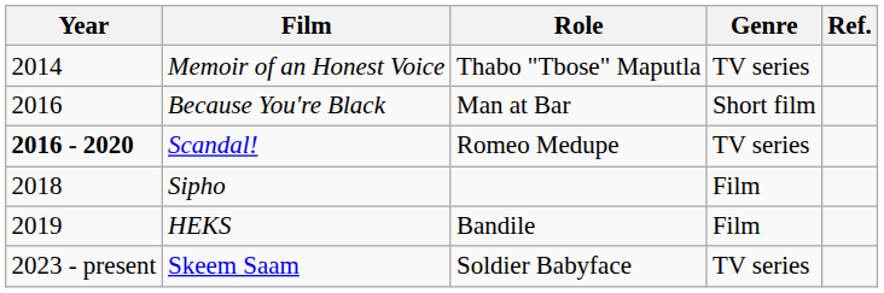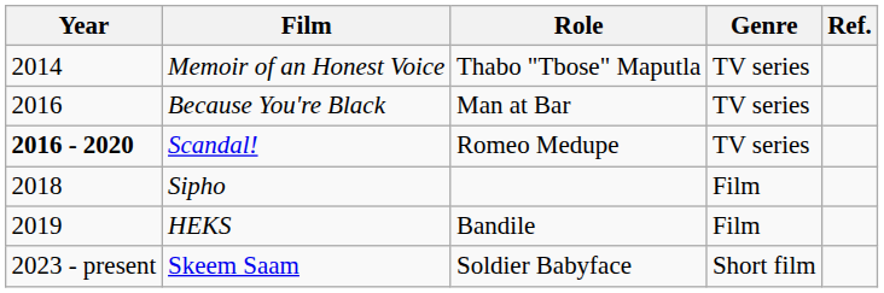 <table class="wikitable">
 <tr>
 <th>Year</th>
 <th>Film</th>
 <th>Role</th>
 <th>Genre</th>
 <th>Ref.</th>
 </tr>
 <tr>
 <td>2014</td>
 <td><em>Memoir of an Honest Voice</em></td>
 <td>Thabo "Tbose" Maputla</td>
 <td>TV series</td>
 <td></td>
 </tr>
 <tr>
 <td>2016</td>
 <td><em>Because You're Black</em></td>
 <td>Man at Bar</td>
-<td>Short film</td>
+<td>TV series</td>
 <td></td>
 </tr>
 <tr>
 <td><strong>2016 - 2020</strong></td>
 <td><em><a href='#'>Scandal!</a></em></td>
 <td>Romeo Medupe</td>
 <td>TV series</td>
 <td></td>
 </tr>
 <tr>
 <td>2018</td>
 <td><em>Sipho</em></td>
 <td></td>
 <td>Film</td>
 <td></td>
 </tr>
 <tr>
 <td>2019</td>
 <td><em>HEKS</em></td>
 <td>Bandile</td>
 <td>Film</td>
 <td></td>
 </tr>
 <tr>
 <td>2023 - present</td>
 <td><a href='#'>Skeem Saam</a></td>
 <td>Soldier Babyface</td>
-<td>TV series</td>
+<td>Short film</td>
 <td></td>
 </tr>
 </table>
